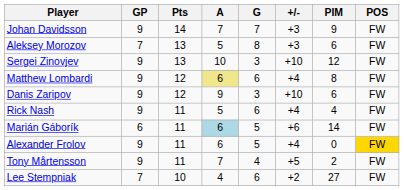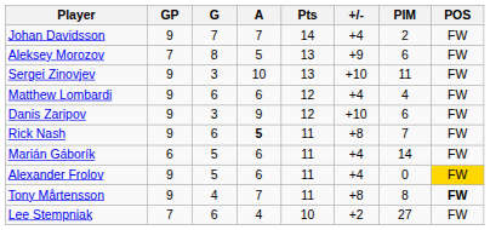 <table class="wikitable sortable" style="text-align:center;">
 <tr>
 <th style="width:175px;">Player</th>
 <th style="width:50px;">GP</th>
+<th style="width:50px;">G</th>
+<th style="width:50px;">A</th>
 <th style="width:60px;">Pts</th>
-<th style="width:50px;">A</th>
-<th style="width:50px;">G</th>
 <th style="width:50px;">+/-</th>
 <th style="width:60px;">PIM</th>
 <th style="width:60px;">POS</th>
 </tr>
 <tr>
 <td style="text-align:left;"> <a href='#'>Johan Davidsson</a></td>
 <td>9</td>
-<td>14</td>
 <td>7</td>
 <td>7</td>
-<td>+3</td>
-<td>9</td>
+<td>14</td>
+<td>+4</td>
+<td>2</td>
 <td>FW</td>
 </tr>
 <tr>
 <td style="text-align:left;"> <a href='#'>Aleksey Morozov</a></td>
 <td>7</td>
+<td>8</td>
+<td>5</td>
 <td>13</td>
-<td>5</td>
-<td>8</td>
-<td>+3</td>
+<td>+9</td>
 <td>6</td>
 <td>FW</td>
 </tr>
 <tr>
 <td style="text-align:left;"> <a href='#'>Sergei Zinovjev</a></td>
 <td>9</td>
+<td>3</td>
+<td>10</td>
 <td>13</td>
-<td>10</td>
-<td>3</td>
 <td>+10</td>
-<td>12</td>
+<td>11</td>
 <td>FW</td>
 </tr>
 <tr>
 <td style="text-align:left;"> <a href='#'>Matthew Lombardi</a></td>
 <td>9</td>
+<td>6</td>
+<td>6</td>
 <td>12</td>
-<td style="background: khaki;">6</td>
-<td>6</td>
 <td>+4</td>
-<td>8</td>
+<td>4</td>
 <td>FW</td>
 </tr>
 <tr>
 <td style="text-align:left;"> <a href='#'>Danis Zaripov</a></td>
 <td>9</td>
+<td>3</td>
+<td>9</td>
 <td>12</td>
-<td>9</td>
-<td>3</td>
 <td>+10</td>
 <td>6</td>
 <td>FW</td>
 </tr>
 <tr>
 <td style="text-align:left;"> <a href='#'>Rick Nash</a></td>
 <td>9</td>
+<td>6</td>
+<td><strong>5</strong></td>
 <td>11</td>
-<td>5</td>
-<td>6</td>
-<td>+4</td>
-<td>4</td>
+<td>+8</td>
+<td>7</td>
 <td>FW</td>
 </tr>
 <tr>
 <td style="text-align:left;"> <a href='#'>Marián Gáborík</a></td>
 <td>6</td>
+<td>5</td>
+<td>6</td>
 <td>11</td>
-<td style="background: lightblue;">6</td>
-<td>5</td>
-<td>+6</td>
+<td>+4</td>
 <td>14</td>
 <td>FW</td>
 </tr>
 <tr>
 <td style="text-align:left;"> <a href='#'>Alexander Frolov</a></td>
 <td>9</td>
+<td>5</td>
+<td>6</td>
 <td>11</td>
-<td>6</td>
-<td>5</td>
 <td>+4</td>
 <td>0</td>
 <td style="background: gold;">FW</td>
 </tr>
 <tr>
 <td style="text-align:left;"> <a href='#'>Tony Mårtensson</a></td>
 <td>9</td>
+<td>4</td>
+<td>7</td>
 <td>11</td>
-<td>7</td>
-<td>4</td>
-<td>+5</td>
-<td>2</td>
-<td>FW</td>
+<td>+8</td>
+<td>8</td>
+<td><strong>FW</strong></td>
 </tr>
 <tr>
 <td style="text-align:left;"> <a href='#'>Lee Stempniak</a></td>
 <td>7</td>
+<td>6</td>
+<td>4</td>
 <td>10</td>
-<td>4</td>
-<td>6</td>
 <td>+2</td>
 <td>27</td>
 <td>FW</td>
 </tr>
 </table>
